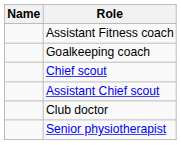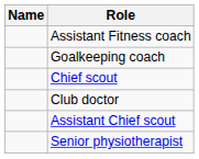 <table class="wikitable">
 <tr>
 <th>Name</th>
 <th>Role</th>
 </tr>
 <tr>
 <td></td>
 <td>Assistant Fitness coach</td>
 </tr>
 <tr>
 <td></td>
 <td>Goalkeeping coach</td>
 </tr>
 <tr>
 <td></td>
 <td><a href='#'>Chief scout</a></td>
 </tr>
 <tr>
 <td></td>
-<td><a href='#'>Assistant Chief scout</a></td>
+<td>Club doctor</td>
 </tr>
 <tr>
 <td></td>
-<td>Club doctor</td>
+<td><a href='#'>Assistant Chief scout</a></td>
 </tr>
 <tr>
 <td></td>
 <td><a href='#'>Senior physiotherapist</a></td>
 </tr>
 </table>
